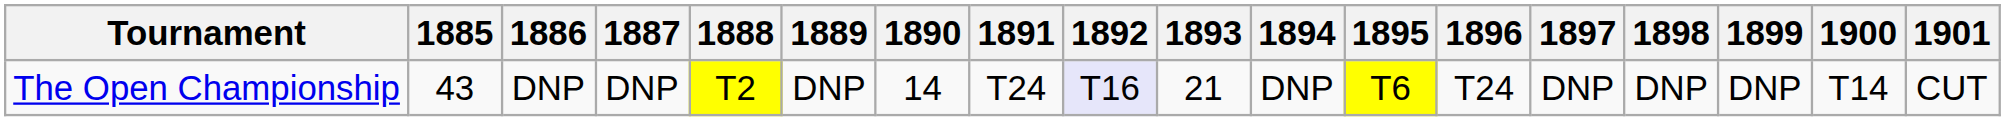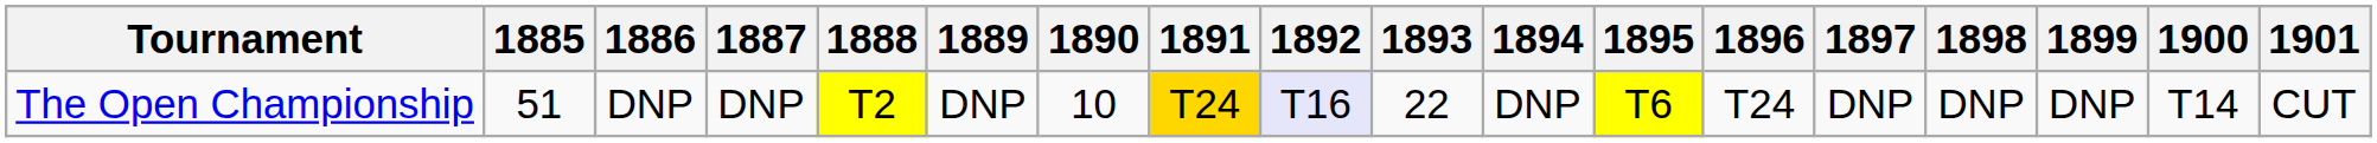 <table class="wikitable" style="font-size:95%;text-align:center;">
 <tr>
 <th>Tournament</th>
 <th>1885</th>
 <th>1886</th>
 <th>1887</th>
 <th>1888</th>
 <th>1889</th>
 <th>1890</th>
 <th>1891</th>
 <th>1892</th>
 <th>1893</th>
 <th>1894</th>
 <th>1895</th>
 <th>1896</th>
 <th>1897</th>
 <th>1898</th>
 <th>1899</th>
 <th>1900</th>
 <th>1901</th>
 </tr>
 <tr>
 <td align=left><a href='#'>The Open Championship</a></td>
-<td>43</td>
+<td>51</td>
 <td>DNP</td>
 <td>DNP</td>
 <td style="background:yellow;">T2</td>
 <td>DNP</td>
-<td>14</td>
-<td>T24</td>
+<td>10</td>
+<td style="background: gold;">T24</td>
 <td style="background: lavender;">T16</td>
-<td>21</td>
+<td>22</td>
 <td>DNP</td>
 <td style="background:yellow;">T6</td>
 <td>T24</td>
 <td>DNP</td>
 <td>DNP</td>
 <td>DNP</td>
 <td>T14</td>
 <td>CUT</td>
 </tr>
 </table>
